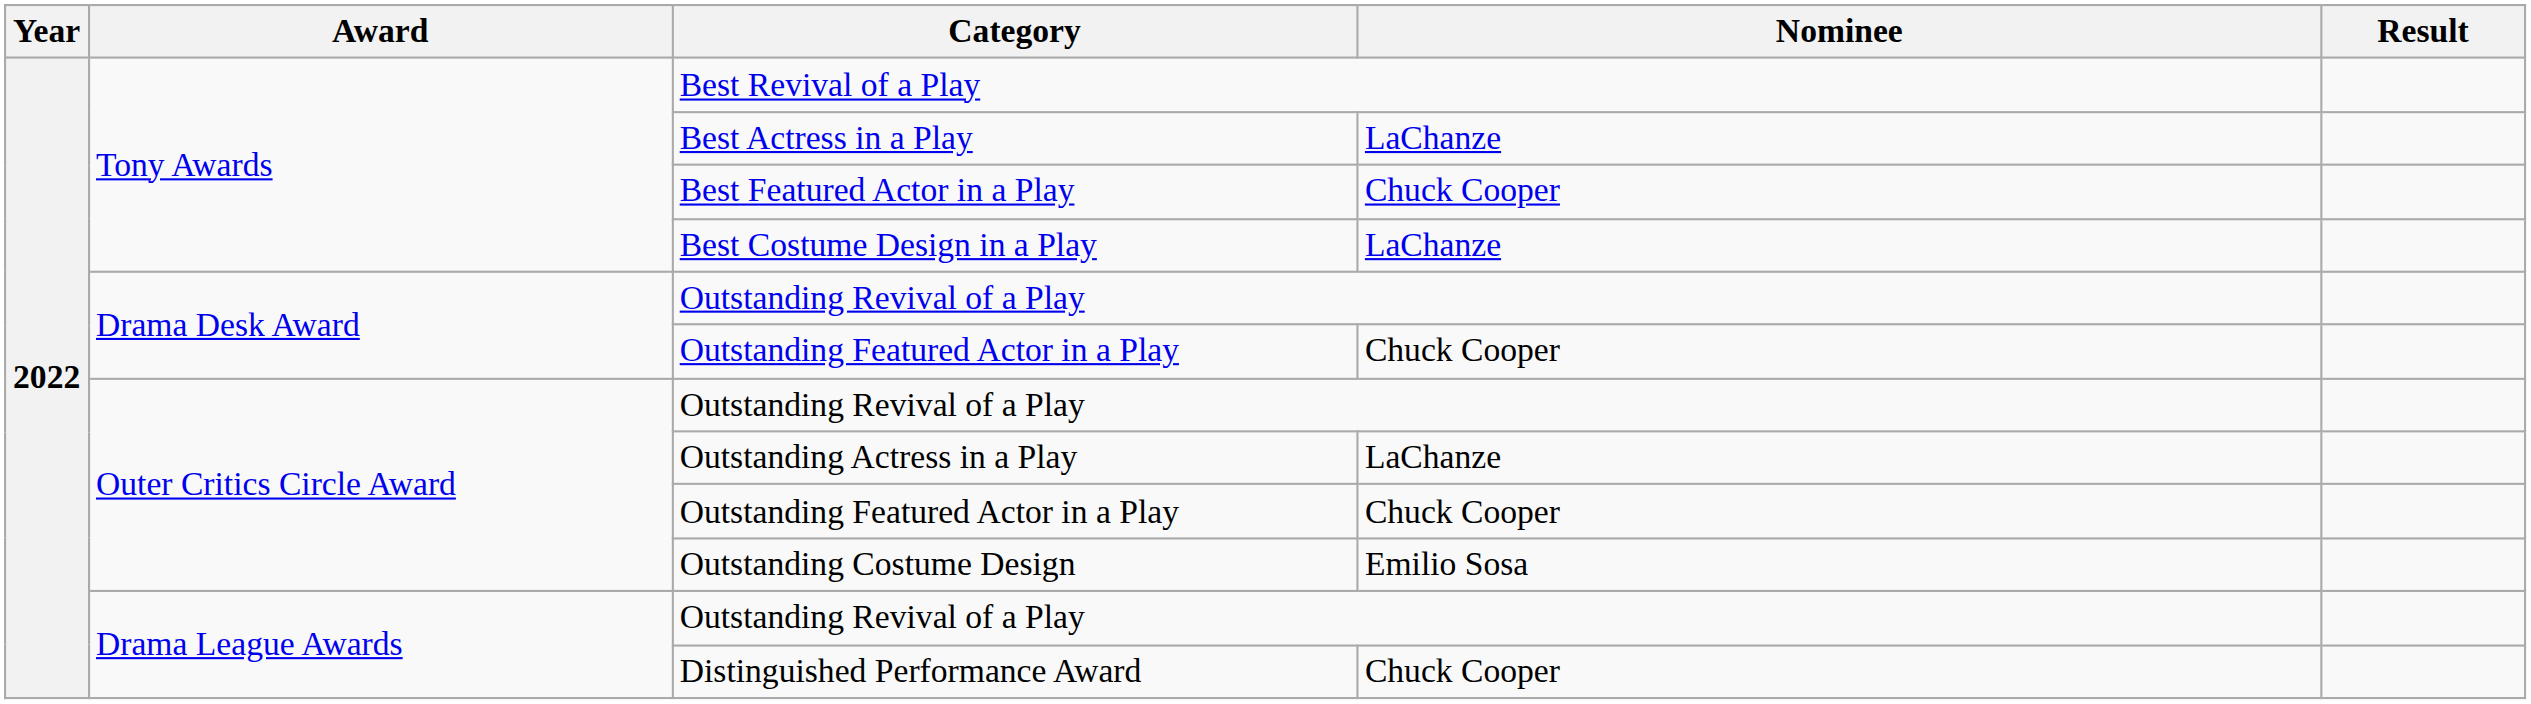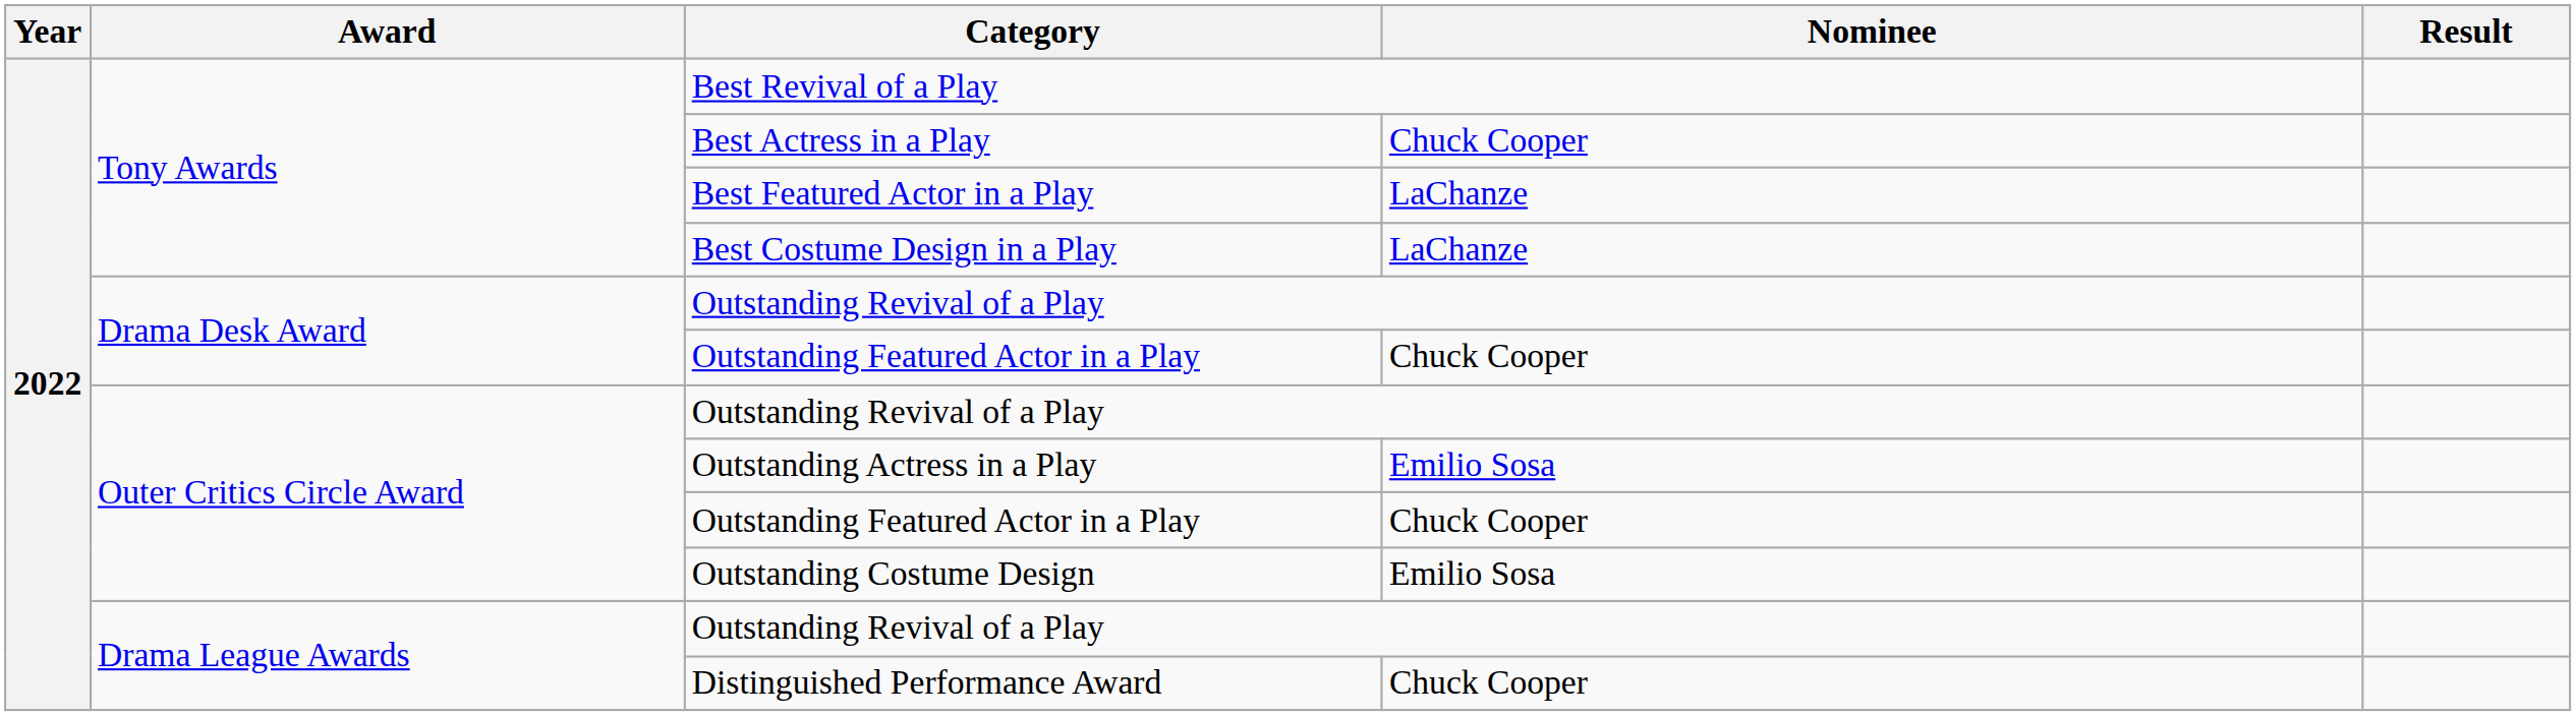 <table class="wikitable" width="95%">
 <tr>
 <th width="3%" scope="col">Year</th>
 <th width="23%" scope="col">Award</th>
 <th width="27%" scope="col">Category</th>
 <th width="38%" scope="col">Nominee</th>
 <th width="8%" scope="col">Result</th>
 </tr>
 <tr>
 <th rowspan="15">2022</th>
 <td rowspan="4"><a href='#'>Tony Awards</a></td>
 <td colspan="2"><a href='#'>Best Revival of a Play</a></td>
 <td></td>
 </tr>
 <tr>
 <td><a href='#'>Best Actress in a Play</a></td>
-<td><a href='#'>LaChanze</a></td>
+<td><a href='#'>Chuck Cooper</a></td>
 <td></td>
 </tr>
 <tr>
 <td><a href='#'>Best Featured Actor in a Play</a></td>
-<td><a href='#'>Chuck Cooper</a></td>
+<td><a href='#'>LaChanze</a></td>
 <td></td>
 </tr>
 <tr>
 <td><a href='#'>Best Costume Design in a Play</a></td>
 <td><a href='#'>LaChanze</a></td>
 <td></td>
 </tr>
 <tr>
 <td rowspan="2"><a href='#'>Drama Desk Award</a></td>
 <td colspan="2"><a href='#'>Outstanding Revival of a Play</a></td>
 <td></td>
 </tr>
 <tr>
 <td><a href='#'>Outstanding Featured Actor in a Play</a></td>
 <td>Chuck Cooper</td>
 <td></td>
 </tr>
 <tr>
 <td rowspan="4"><a href='#'>Outer Critics Circle Award</a></td>
 <td colspan="2">Outstanding Revival of a Play</td>
 <td></td>
 </tr>
 <tr>
 <td>Outstanding Actress in a Play</td>
-<td>LaChanze</td>
+<td><a href='#'>Emilio Sosa</a></td>
 <td></td>
 </tr>
 <tr>
 <td>Outstanding Featured Actor in a Play</td>
 <td>Chuck Cooper</td>
 <td></td>
 </tr>
 <tr>
 <td>Outstanding Costume Design</td>
 <td>Emilio Sosa</td>
 <td></td>
 </tr>
 <tr>
 <td rowspan="2"><a href='#'>Drama League Awards</a></td>
 <td colspan="2">Outstanding Revival of a Play</td>
 <td></td>
 </tr>
 <tr>
 <td>Distinguished Performance Award</td>
 <td>Chuck Cooper</td>
 <td></td>
 </tr>
 </table>
